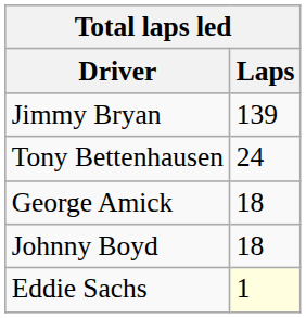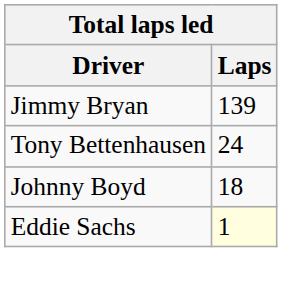 <table class="wikitable">
 <tr>
 <th colspan=2>Total laps led</th>
 </tr>
 <tr>
 <th>Driver</th>
 <th>Laps</th>
 </tr>
 <tr>
 <td>Jimmy Bryan</td>
 <td>139</td>
 </tr>
 <tr>
 <td>Tony Bettenhausen</td>
 <td>24</td>
 </tr>
 <tr>
-<td>George Amick</td>
-<td>18</td>
-</tr>
-<tr>
 <td>Johnny Boyd</td>
 <td>18</td>
 </tr>
 <tr>
 <td>Eddie Sachs</td>
 <td style="background: lightyellow;">1</td>
 </tr>
 </table>
